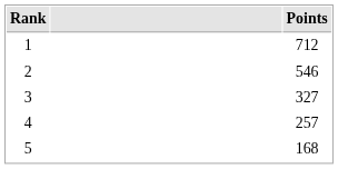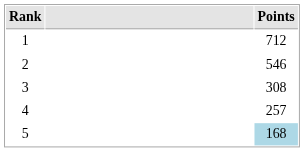 <table cellspacing="1" cellpadding="3" style="border:1px solid #AAAAAA;font-size:86%">
 <tr bgcolor="#E4E4E4">
 <th style="border-bottom:1px solid #AAAAAA" width=10>Rank</th>
 <th style="border-bottom:1px solid #AAAAAA" width=200></th>
 <th style="border-bottom:1px solid #AAAAAA" width=20>Points</th>
 </tr>
 <tr>
 <td style="text-align:center;">1</td>
 <td></td>
 <td align=center>712</td>
 </tr>
 <tr>
 <td style="text-align:center;">2</td>
 <td></td>
 <td align=center>546</td>
 </tr>
 <tr>
 <td style="text-align:center;">3</td>
 <td></td>
-<td align=center>327</td>
+<td align=center>308</td>
 </tr>
 <tr>
 <td style="text-align:center;">4</td>
 <td></td>
 <td align=center>257</td>
 </tr>
 <tr>
 <td style="text-align:center;">5</td>
 <td></td>
-<td align=center>168</td>
+<td align=center style="background: lightblue;">168</td>
 </tr>
 </table>
